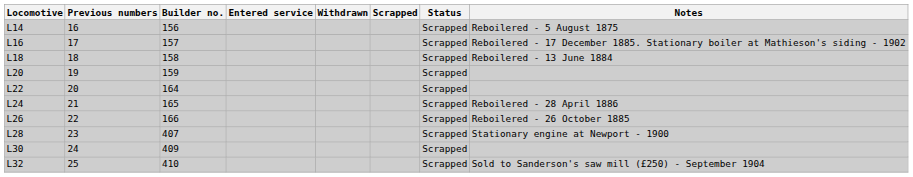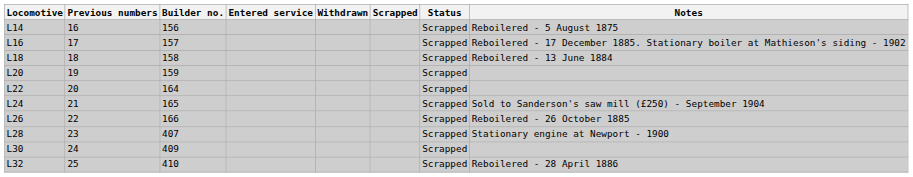 <table class="wikitable sortable mw-collapsible">
 <tr>
 <th scope="col">Locomotive</th>
 <th scope="col">Previous numbers</th>
 <th scope="col">Builder no.</th>
 <th scope="col">Entered service</th>
 <th scope="col">Withdrawn</th>
 <th scope="col">Scrapped</th>
 <th scope="col">Status</th>
 <th scope="col" class="unsortable">Notes</th>
 </tr>
 <tr bgcolor=#cecece>
 <td>L14</td>
 <td>16</td>
 <td>156</td>
 <td></td>
 <td></td>
 <td></td>
 <td>Scrapped</td>
 <td>Reboilered - 5 August 1875</td>
 </tr>
 <tr bgcolor=#cecece>
 <td>L16</td>
 <td>17</td>
 <td>157</td>
 <td></td>
 <td></td>
 <td></td>
 <td>Scrapped</td>
 <td>Reboilered - 17 December 1885. Stationary boiler at Mathieson's siding - 1902</td>
 </tr>
 <tr bgcolor=#cecece>
 <td>L18</td>
 <td>18</td>
 <td>158</td>
 <td></td>
 <td></td>
 <td></td>
 <td>Scrapped</td>
 <td>Reboilered - 13 June 1884</td>
 </tr>
 <tr bgcolor=#cecece>
 <td>L20</td>
 <td>19</td>
 <td>159</td>
 <td></td>
 <td></td>
 <td></td>
 <td>Scrapped</td>
 <td></td>
 </tr>
 <tr bgcolor=#cecece>
 <td>L22</td>
 <td>20</td>
 <td>164</td>
 <td></td>
 <td></td>
 <td></td>
 <td>Scrapped</td>
 <td></td>
 </tr>
 <tr bgcolor=#cecece>
 <td>L24</td>
 <td>21</td>
 <td>165</td>
 <td></td>
 <td></td>
 <td></td>
 <td>Scrapped</td>
-<td>Reboilered - 28 April 1886</td>
+<td>Sold to Sanderson's saw mill (£250) - September 1904</td>
 </tr>
 <tr bgcolor=#cecece>
 <td>L26</td>
 <td>22</td>
 <td>166</td>
 <td></td>
 <td></td>
 <td></td>
 <td>Scrapped</td>
 <td>Reboilered - 26 October 1885</td>
 </tr>
 <tr bgcolor=#cecece>
 <td>L28</td>
 <td>23</td>
 <td>407</td>
 <td></td>
 <td></td>
 <td></td>
 <td>Scrapped</td>
 <td>Stationary engine at Newport - 1900</td>
 </tr>
 <tr bgcolor=#cecece>
 <td>L30</td>
 <td>24</td>
 <td>409</td>
 <td></td>
 <td></td>
 <td></td>
 <td>Scrapped</td>
 <td></td>
 </tr>
 <tr bgcolor=#cecece>
 <td>L32</td>
 <td>25</td>
 <td>410</td>
 <td></td>
 <td></td>
 <td></td>
 <td>Scrapped</td>
-<td>Sold to Sanderson's saw mill (£250) - September 1904</td>
+<td>Reboilered - 28 April 1886</td>
 </tr>
 </table>
